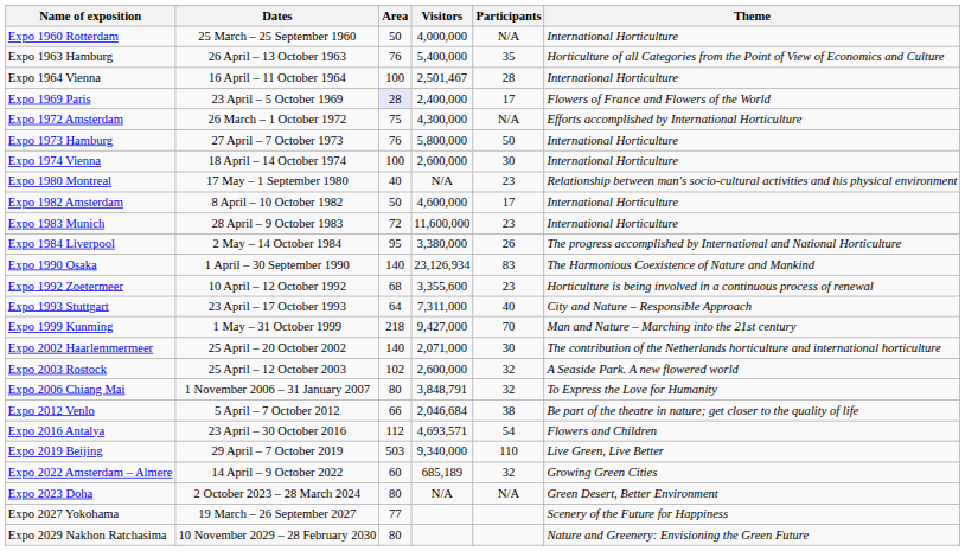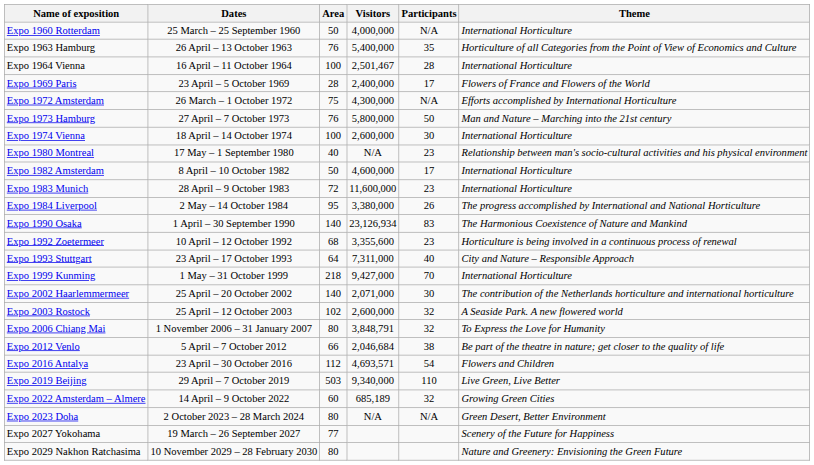 <table class="wikitable" style="font-size: 89%;">
 <tr>
 <th>Name of exposition</th>
 <th>Dates</th>
 <th>Area</th>
 <th>Visitors</th>
 <th>Participants</th>
 <th>Theme</th>
 </tr>
 <tr>
 <td> <a href='#'>Expo 1960 Rotterdam</a></td>
 <td align=center>25 March – 25 September 1960</td>
 <td align=center>50</td>
 <td align=center>4,000,000</td>
 <td align=center>N/A</td>
 <td><em>International Horticulture</em></td>
 </tr>
 <tr>
 <td> Expo 1963 Hamburg</td>
 <td align=center>26 April – 13 October 1963</td>
 <td align=center>76</td>
 <td align=center>5,400,000</td>
 <td align=center>35</td>
 <td><em>Horticulture of all Categories from the Point of View of Economics and Culture</em></td>
 </tr>
 <tr>
 <td> Expo 1964 Vienna</td>
 <td align=center>16 April – 11 October 1964</td>
 <td align=center>100</td>
 <td align=center>2,501,467</td>
 <td align=center>28</td>
 <td><em>International Horticulture</em></td>
 </tr>
 <tr>
 <td> <a href='#'>Expo 1969 Paris</a></td>
 <td align=center>23 April – 5 October 1969</td>
-<td align=center style="background: lavender;">28</td>
+<td align=center>28</td>
 <td align=center>2,400,000</td>
 <td align=center>17</td>
 <td><em>Flowers of France and Flowers of the World</em></td>
 </tr>
 <tr>
 <td> <a href='#'>Expo 1972 Amsterdam</a></td>
 <td align=center>26 March – 1 October 1972</td>
 <td align=center>75</td>
 <td align=center>4,300,000</td>
 <td align=center>N/A</td>
 <td><em>Efforts accomplished by International Horticulture</em></td>
 </tr>
 <tr>
 <td> <a href='#'>Expo 1973 Hamburg</a></td>
 <td align=center>27 April – 7 October 1973</td>
 <td align=center>76</td>
 <td align=center>5,800,000</td>
 <td align=center>50</td>
-<td><em>International Horticulture</em></td>
+<td><em>Man and Nature – Marching into the 21st century</em></td>
 </tr>
 <tr>
 <td> <a href='#'>Expo 1974 Vienna</a></td>
 <td align=center>18 April – 14 October 1974</td>
 <td align=center>100</td>
 <td align=center>2,600,000</td>
 <td align=center>30</td>
 <td><em>International Horticulture</em></td>
 </tr>
 <tr>
 <td> <a href='#'>Expo 1980 Montreal</a></td>
 <td align=center>17 May – 1 September 1980</td>
 <td align=center>40</td>
 <td align=center>N/A</td>
 <td align=center>23</td>
 <td><em>Relationship between man's socio-cultural activities and his physical environment</em></td>
 </tr>
 <tr>
 <td> <a href='#'>Expo 1982 Amsterdam</a></td>
 <td align=center>8 April – 10 October 1982</td>
 <td align=center>50</td>
 <td align=center>4,600,000</td>
 <td align=center>17</td>
 <td><em>International Horticulture</em></td>
 </tr>
 <tr>
 <td> <a href='#'>Expo 1983 Munich</a></td>
 <td align=center>28 April – 9 October 1983</td>
 <td align=center>72</td>
 <td align=center>11,600,000</td>
 <td align=center>23</td>
 <td><em>International Horticulture</em></td>
 </tr>
 <tr>
 <td> <a href='#'>Expo 1984 Liverpool</a></td>
 <td align=center>2 May – 14 October 1984</td>
 <td align=center>95</td>
 <td align=center>3,380,000</td>
 <td align=center>26</td>
 <td><em>The progress accomplished by International and National Horticulture</em></td>
 </tr>
 <tr>
 <td> <a href='#'>Expo 1990 Osaka</a></td>
 <td align=center>1 April – 30 September 1990</td>
 <td align=center>140</td>
 <td align=center>23,126,934</td>
 <td align=center>83</td>
 <td><em>The Harmonious Coexistence of Nature and Mankind</em></td>
 </tr>
 <tr>
 <td> <a href='#'>Expo 1992 Zoetermeer</a></td>
 <td align=center>10 April – 12 October 1992</td>
 <td align=center>68</td>
 <td align=center>3,355,600</td>
 <td align=center>23</td>
 <td><em>Horticulture is being involved in a continuous process of renewal</em></td>
 </tr>
 <tr>
 <td> <a href='#'>Expo 1993 Stuttgart</a></td>
 <td align=center>23 April – 17 October 1993</td>
 <td align=center>64</td>
 <td align=center>7,311,000</td>
 <td align=center>40</td>
 <td><em>City and Nature – Responsible Approach</em></td>
 </tr>
 <tr>
 <td> <a href='#'>Expo 1999 Kunming</a></td>
 <td align=center>1 May – 31 October 1999</td>
 <td align=center>218</td>
 <td align=center>9,427,000</td>
 <td align=center>70</td>
-<td><em>Man and Nature – Marching into the 21st century</em></td>
+<td><em>International Horticulture</em></td>
 </tr>
 <tr>
 <td> <a href='#'>Expo 2002 Haarlemmermeer</a></td>
 <td align=center>25 April – 20 October 2002</td>
 <td align=center>140</td>
 <td align=center>2,071,000</td>
 <td align=center>30</td>
 <td><em>The contribution of the Netherlands horticulture and international horticulture</em></td>
 </tr>
 <tr>
 <td> <a href='#'>Expo 2003 Rostock</a></td>
 <td align=center>25 April – 12 October 2003</td>
 <td align=center>102</td>
 <td align=center>2,600,000</td>
 <td align=center>32</td>
 <td><em>A Seaside Park. A new flowered world</em></td>
 </tr>
 <tr>
 <td> <a href='#'>Expo 2006 Chiang Mai</a></td>
 <td align=center>1 November 2006 – 31 January 2007</td>
 <td align=center>80</td>
 <td align=center>3,848,791</td>
 <td align=center>32</td>
 <td><em>To Express the Love for Humanity</em></td>
 </tr>
 <tr>
 <td> <a href='#'>Expo 2012 Venlo</a></td>
 <td align=center>5 April – 7 October 2012</td>
 <td align=center>66</td>
 <td align=center>2,046,684</td>
 <td align=center>38</td>
 <td><em>Be part of the theatre in nature; get closer to the quality of life</em></td>
 </tr>
 <tr>
 <td> <a href='#'>Expo 2016 Antalya</a></td>
 <td align=center>23 April – 30 October 2016</td>
 <td align=center>112</td>
 <td align=center>4,693,571</td>
 <td align=center>54</td>
 <td><em>Flowers and Children</em></td>
 </tr>
 <tr>
 <td> <a href='#'>Expo 2019 Beijing</a></td>
 <td align=center>29 April – 7 October 2019</td>
 <td align=center>503</td>
 <td align=center>9,340,000</td>
 <td align=center>110</td>
 <td><em>Live Green, Live Better</em></td>
 </tr>
 <tr>
 <td> <a href='#'>Expo 2022 Amsterdam – Almere</a></td>
 <td align=center>14 April – 9 October 2022</td>
 <td align=center>60</td>
 <td align=center>685,189</td>
 <td align=center>32</td>
 <td><em>Growing Green Cities</em></td>
 </tr>
 <tr>
 <td> <a href='#'>Expo 2023 Doha</a></td>
 <td align=center>2 October 2023 – 28 March 2024</td>
 <td align=center>80</td>
 <td align=center>N/A</td>
 <td align=center>N/A</td>
 <td><em>Green Desert, Better Environment</em></td>
 </tr>
 <tr>
 <td> Expo 2027 Yokohama</td>
 <td align=center>19 March – 26 September 2027</td>
 <td align=center>77</td>
 <td align=center></td>
 <td align=center></td>
 <td><em>Scenery of the Future for Happiness</em></td>
 </tr>
 <tr>
 <td> Expo 2029 Nakhon Ratchasima</td>
 <td align=center>10 November 2029 – 28 February 2030</td>
 <td align=center>80</td>
 <td align=center></td>
 <td align=center></td>
 <td><em>Nature and Greenery: Envisioning the Green Future</em></td>
 </tr>
 </table>
